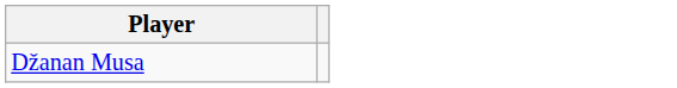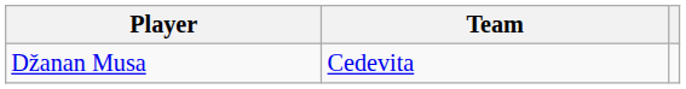 <table class="wikitable" style="text-align: center;">
 <tr>
 <th style="width:200px;">Player</th>
+<th style="width:220px;">Team</th>
 <th></th>
 </tr>
 <tr>
 <td align="left"> <a href='#'>Džanan Musa</a></td>
+<td align="left"> <a href='#'>Cedevita</a></td>
 <td></td>
 </tr>
 </table>
